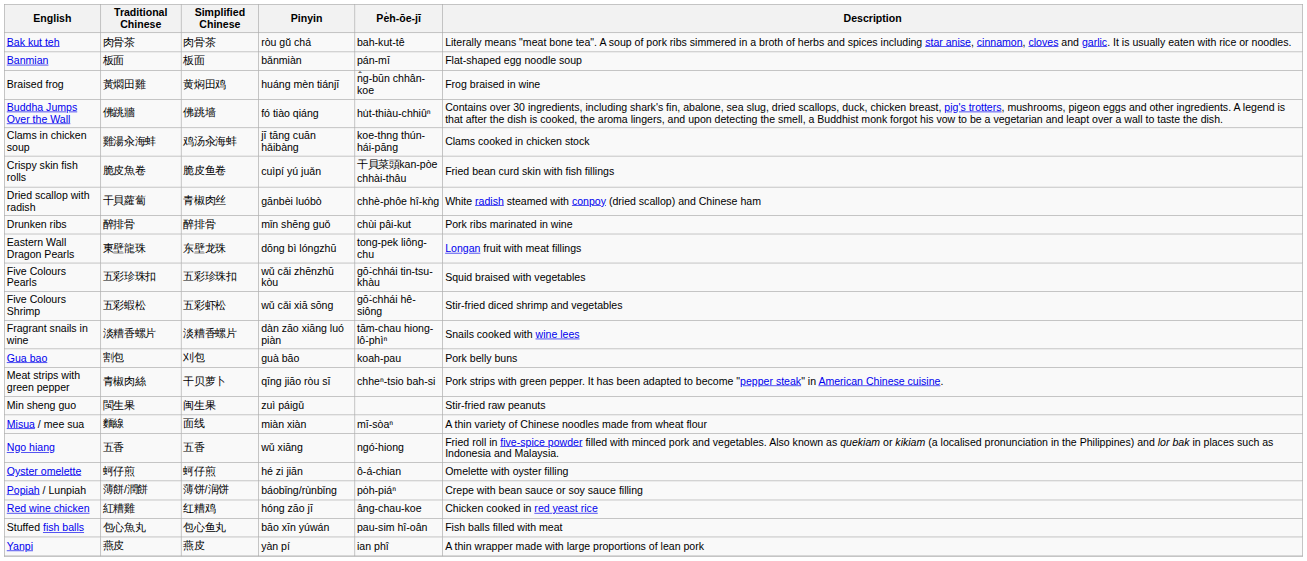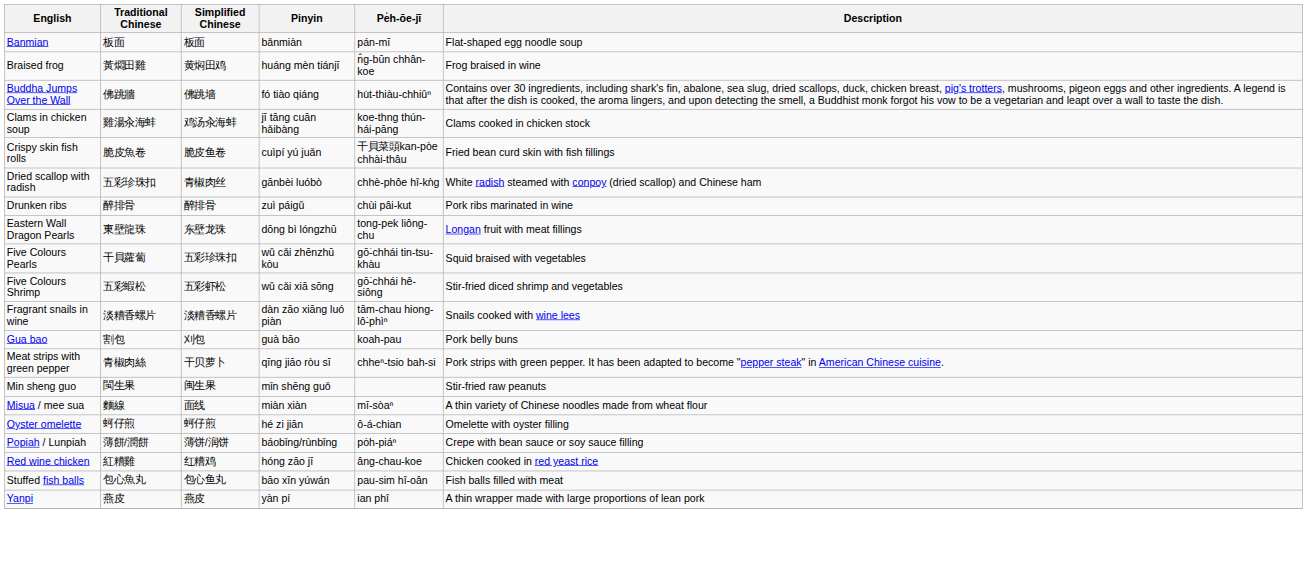 <table class="wikitable">
 <tr>
 <th>English</th>
 <th>Traditional Chinese</th>
 <th>Simplified Chinese</th>
 <th>Pinyin</th>
 <th>Pe̍h-ōe-jī</th>
 <th>Description</th>
-</tr>
-<tr>
-<td><a href='#'>Bak kut teh</a></td>
-<td>肉骨茶</td>
-<td>肉骨茶</td>
-<td>ròu gŭ chá</td>
-<td>bah-kut-tê</td>
-<td>Literally means "meat bone tea". A soup of pork ribs simmered in a broth of herbs and spices including <a href='#'>star anise</a>, <a href='#'>cinnamon</a>, <a href='#'>cloves</a> and <a href='#'>garlic</a>. It is usually eaten with rice or noodles.</td>
 </tr>
 <tr>
 <td><a href='#'>Banmian</a></td>
 <td>板面</td>
 <td>板面</td>
 <td>bǎnmiàn</td>
 <td>pán-mī</td>
 <td>Flat-shaped egg noodle soup</td>
 </tr>
 <tr>
 <td>Braised frog</td>
 <td>黃燜田雞</td>
 <td>黄焖田鸡</td>
 <td>huáng mèn tiánjī</td>
 <td>n̂g-būn chhân-koe</td>
 <td>Frog braised in wine</td>
 </tr>
 <tr>
 <td><a href='#'>Buddha Jumps Over the Wall</a></td>
 <td>佛跳牆</td>
 <td>佛跳墙</td>
 <td>fó tiào qiáng</td>
 <td>hu̍t-thiàu-chhiûⁿ</td>
 <td>Contains over 30 ingredients, including shark's fin, abalone, sea slug, dried scallops, duck, chicken breast, <a href='#'>pig's trotters</a>, mushrooms, pigeon eggs and other ingredients. A legend is that after the dish is cooked, the aroma lingers, and upon detecting the smell, a Buddhist monk forgot his vow to be a vegetarian and leapt over a wall to taste the dish.</td>
 </tr>
 <tr>
 <td>Clams in chicken soup</td>
 <td>雞湯汆海蚌</td>
 <td>鸡汤汆海蚌</td>
 <td>jī tāng cuān hǎibàng</td>
 <td>koe-thng thún-hái-pāng</td>
 <td>Clams cooked in chicken stock</td>
 </tr>
 <tr>
 <td>Crispy skin fish rolls</td>
 <td>脆皮魚卷</td>
 <td>脆皮鱼卷</td>
 <td>cuìpí yú juǎn</td>
 <td>干貝菜頭kan-pòe chhài-thâu</td>
 <td>Fried bean curd skin with fish fillings</td>
 </tr>
 <tr>
 <td>Dried scallop with radish</td>
-<td>干貝蘿蔔</td>
+<td>五彩珍珠扣</td>
 <td>青椒肉丝</td>
 <td>gānbèi luóbò</td>
 <td>chhè-phôe hî-kǹg</td>
 <td>White <a href='#'>radish</a> steamed with <a href='#'>conpoy</a> (dried scallop) and Chinese ham</td>
 </tr>
 <tr>
 <td>Drunken ribs</td>
 <td>醉排骨</td>
 <td>醉排骨</td>
-<td>mǐn shēng guǒ</td>
+<td>zuì páigǔ</td>
 <td>chùi pâi-kut</td>
 <td>Pork ribs marinated in wine</td>
 </tr>
 <tr>
 <td>Eastern Wall Dragon Pearls</td>
 <td>東壁龍珠</td>
 <td>东壁龙珠</td>
 <td>dōng bì lóngzhū</td>
 <td>tong-pek liông-chu</td>
 <td><a href='#'>Longan</a> fruit with meat fillings</td>
 </tr>
 <tr>
 <td>Five Colours Pearls</td>
-<td>五彩珍珠扣</td>
+<td>干貝蘿蔔</td>
 <td>五彩珍珠扣</td>
 <td>wǔ cǎi zhēnzhū kòu</td>
 <td>gō͘-chhái tin-tsu-khàu</td>
 <td>Squid braised with vegetables</td>
 </tr>
 <tr>
 <td>Five Colours Shrimp</td>
 <td>五彩蝦松</td>
 <td>五彩虾松</td>
 <td>wǔ cǎi xiā sōng</td>
 <td>gō͘-chhái hê-siông</td>
 <td>Stir-fried diced shrimp and vegetables</td>
 </tr>
 <tr>
 <td>Fragrant snails in wine</td>
 <td>淡糟香螺片</td>
 <td>淡糟香螺片</td>
 <td>dàn zāo xiāng luó piàn</td>
 <td>tām-chau hiong-lô͘-phìⁿ</td>
 <td>Snails cooked with <a href='#'>wine lees</a></td>
 </tr>
 <tr>
 <td><a href='#'>Gua bao</a></td>
 <td>割包</td>
 <td>刈包</td>
 <td>guà bāo</td>
 <td>koah-pau</td>
 <td>Pork belly buns</td>
 </tr>
 <tr>
 <td>Meat strips with green pepper</td>
 <td>青椒肉絲</td>
 <td>干贝萝卜</td>
 <td>qīng jiāo ròu sī</td>
 <td>chheⁿ-tsio bah-si</td>
 <td>Pork strips with green pepper. It has been adapted to become "<a href='#'>pepper steak</a>" in <a href='#'>American Chinese cuisine</a>.</td>
 </tr>
 <tr>
 <td>Min sheng guo</td>
 <td>閩生果</td>
 <td>闽生果</td>
-<td>zuì páigǔ</td>
+<td>mǐn shēng guǒ</td>
 <td></td>
 <td>Stir-fried raw peanuts</td>
 </tr>
 <tr>
 <td><a href='#'>Misua</a> / mee sua</td>
 <td>麵線</td>
 <td>面线</td>
 <td>miàn xiàn</td>
 <td>mī-sòaⁿ</td>
 <td>A thin variety of Chinese noodles made from wheat flour</td>
-</tr>
-<tr>
-<td><a href='#'>Ngo hiang</a></td>
-<td>五香</td>
-<td>五香</td>
-<td>wǔ xiāng</td>
-<td>ngó͘-hiong</td>
-<td>Fried roll in <a href='#'>five-spice powder</a> filled with minced pork and vegetables. Also known as <em>quekiam</em> or <em>kikiam</em> (a localised pronunciation in the Philippines) and <em>lor bak</em> in places such as Indonesia and Malaysia.</td>
 </tr>
 <tr>
 <td><a href='#'>Oyster omelette</a></td>
 <td>蚵仔煎</td>
 <td>蚵仔煎</td>
 <td>hé zi jiān</td>
 <td>ô-á-chian</td>
 <td>Omelette with oyster filling</td>
 </tr>
 <tr>
 <td><a href='#'>Popiah</a> / Lunpiah</td>
 <td>薄餅/潤餅</td>
 <td>薄饼/润饼</td>
 <td>báobǐng/rùnbǐng</td>
 <td>pȯh-piáⁿ</td>
 <td>Crepe with bean sauce or soy sauce filling</td>
 </tr>
 <tr>
 <td><a href='#'>Red wine chicken</a></td>
 <td>紅糟雞</td>
 <td>红糟鸡</td>
 <td>hóng zāo jī</td>
 <td>âng-chau-koe</td>
 <td>Chicken cooked in <a href='#'>red yeast rice</a></td>
 </tr>
 <tr>
 <td>Stuffed <a href='#'>fish balls</a></td>
 <td>包心魚丸</td>
 <td>包心鱼丸</td>
 <td>bāo xīn yúwán</td>
 <td>pau-sim hî-oân</td>
 <td>Fish balls filled with meat</td>
 </tr>
 <tr>
 <td><a href='#'>Yanpi</a></td>
 <td>燕皮</td>
 <td>燕皮</td>
 <td>yàn pí</td>
 <td>ian phî</td>
 <td>A thin wrapper made with large proportions of lean pork</td>
 </tr>
 <tr>
 </tr>
 </table>
